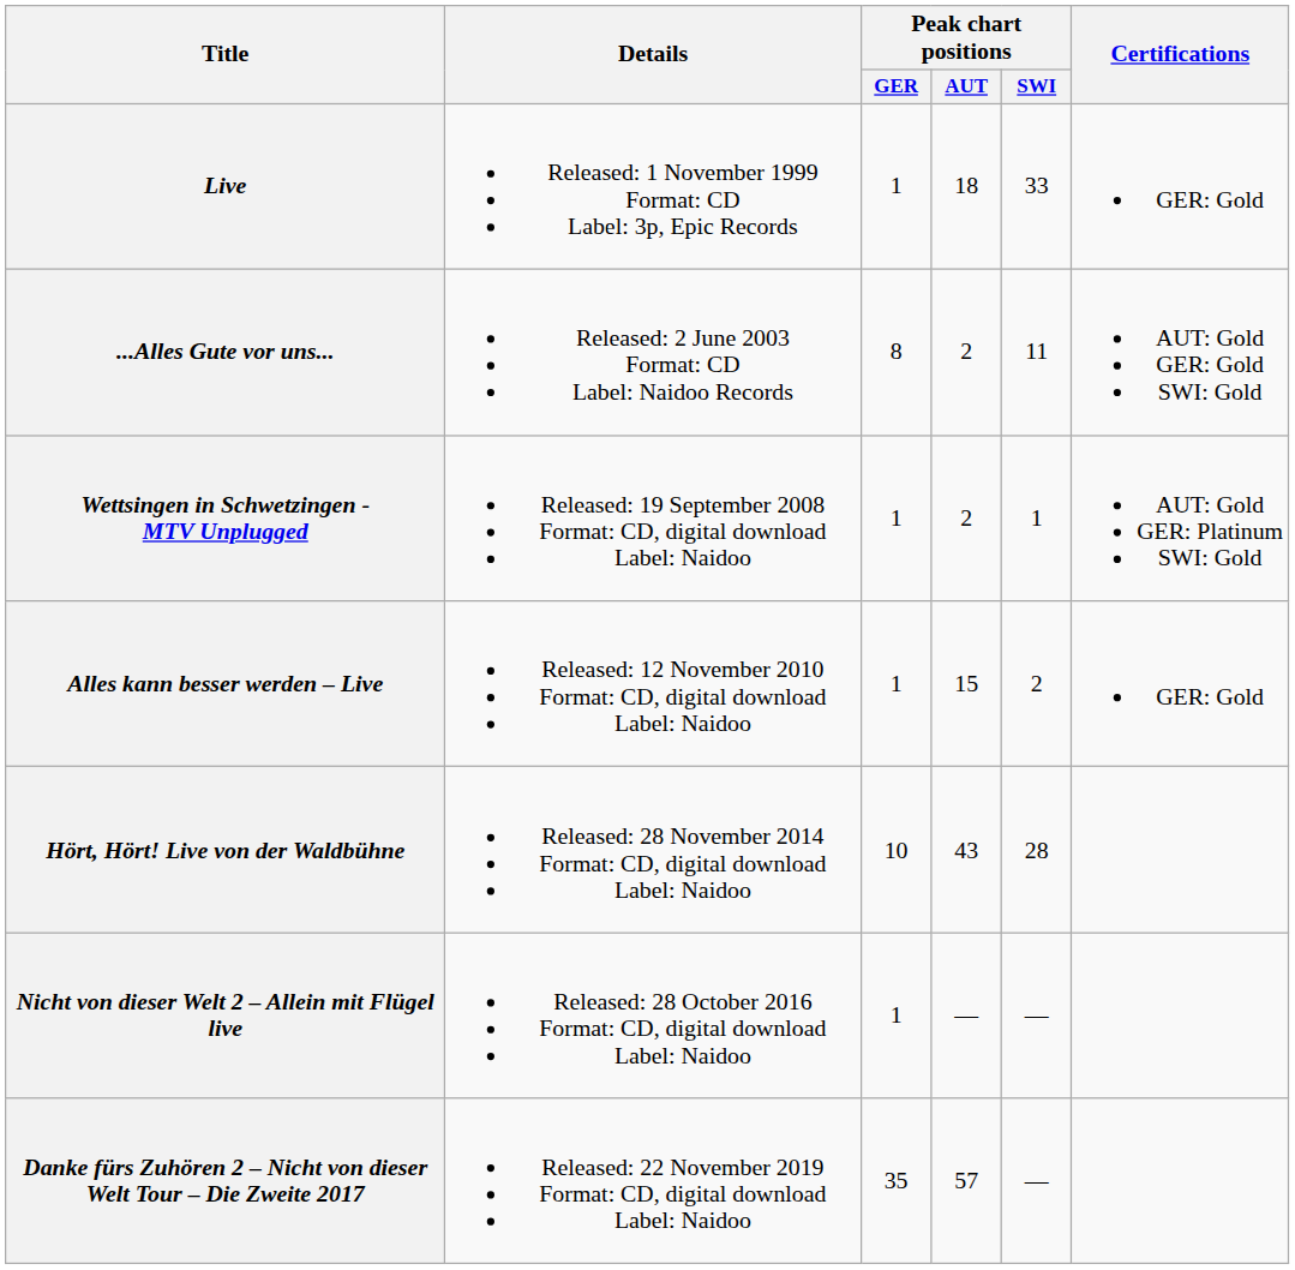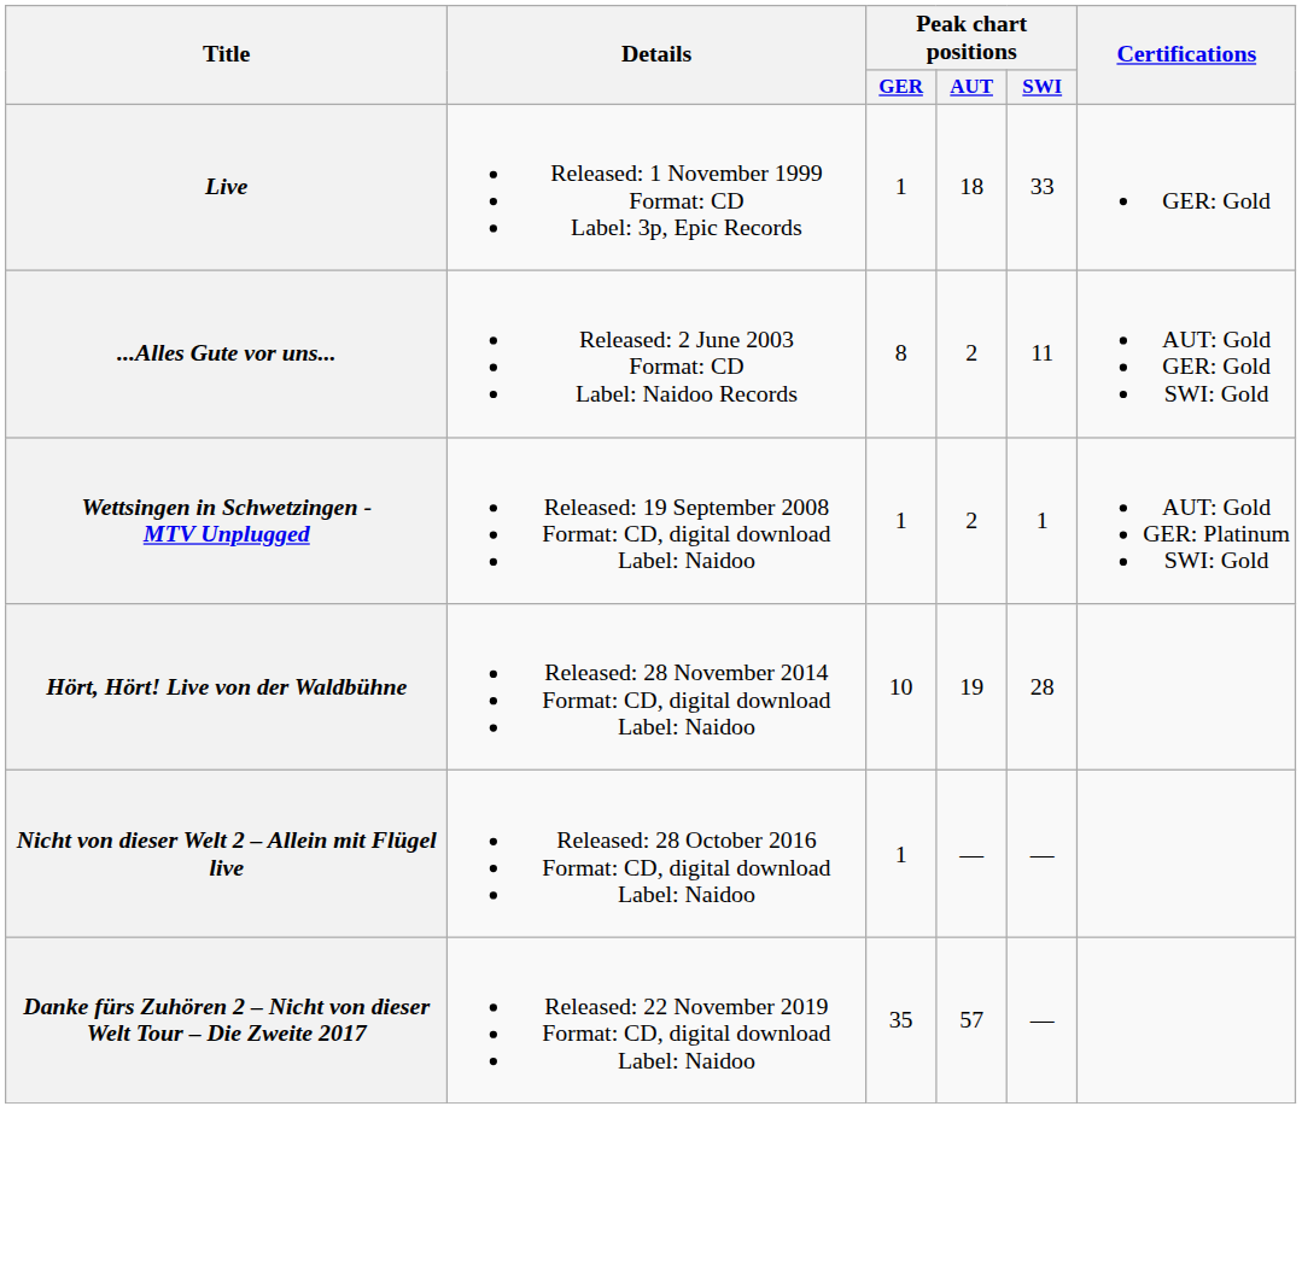 <table class="wikitable plainrowheaders" style="text-align:center;" border="1">
 <tr>
 <th scope="col" rowspan="2" style="width:18em;">Title</th>
 <th scope="col" rowspan="2" style="width:17em;">Details</th>
 <th scope="col" colspan="3">Peak chart positions</th>
 <th scope="col" rowspan="2"><a href='#'>Certifications</a></th>
 </tr>
 <tr>
 <th scope="col" style="width:3em;font-size:85%;"><a href='#'>GER</a><br></th>
 <th scope="col" style="width:3em;font-size:85%;"><a href='#'>AUT</a><br></th>
 <th scope="col" style="width:3em;font-size:85%;"><a href='#'>SWI</a><br></th>
 </tr>
 <tr>
 <th scope="row"><em>Live</em></th>
 <td><br><ul><li>Released: 1 November 1999</li><li>Format: CD</li><li>Label: 3p, Epic Records</li></ul></td>
 <td>1</td>
 <td>18</td>
 <td>33</td>
 <td><br><ul><li>GER: Gold</li></ul></td>
 </tr>
 <tr>
 <th scope="row"><em>...Alles Gute vor uns...</em></th>
 <td><br><ul><li>Released: 2 June 2003</li><li>Format: CD</li><li>Label: Naidoo Records</li></ul></td>
 <td>8</td>
 <td>2</td>
 <td>11</td>
 <td><br><ul><li>AUT: Gold</li><li>GER: Gold</li><li>SWI: Gold</li></ul></td>
 </tr>
 <tr>
 <th scope="row"><em>Wettsingen in Schwetzingen - <br> <a href='#'>MTV Unplugged</a></em></th>
 <td><br><ul><li>Released: 19 September 2008</li><li>Format: CD, digital download</li><li>Label: Naidoo</li></ul></td>
 <td>1</td>
 <td>2</td>
 <td>1</td>
 <td><br><ul><li>AUT: Gold</li><li>GER: Platinum</li><li>SWI: Gold</li></ul></td>
 </tr>
 <tr>
-<th scope="row"><em>Alles kann besser werden – Live</em></th>
-<td><br><ul><li>Released: 12 November 2010</li><li>Format: CD, digital download</li><li>Label: Naidoo</li></ul></td>
-<td>1</td>
-<td>15</td>
-<td>2</td>
-<td><br><ul><li>GER: Gold</li></ul></td>
-</tr>
-<tr>
 <th scope="row"><em>Hört, Hört! Live von der Waldbühne</em></th>
 <td><br><ul><li>Released: 28 November 2014</li><li>Format: CD, digital download</li><li>Label: Naidoo</li></ul></td>
 <td>10</td>
-<td>43</td>
+<td>19</td>
 <td>28</td>
 <td></td>
 </tr>
 <tr>
 <th scope="row"><em>Nicht von dieser Welt 2 – Allein mit Flügel live</em></th>
 <td><br><ul><li>Released: 28 October 2016</li><li>Format: CD, digital download</li><li>Label: Naidoo</li></ul></td>
 <td>1</td>
 <td>—</td>
 <td>—</td>
 <td></td>
 </tr>
 <tr>
 <th scope="row"><em>Danke fürs Zuhören 2 – Nicht von dieser Welt Tour – Die Zweite 2017</em></th>
 <td><br><ul><li>Released: 22 November 2019</li><li>Format: CD, digital download</li><li>Label: Naidoo</li></ul></td>
 <td>35</td>
 <td>57</td>
 <td>—</td>
 <td></td>
 </tr>
 </table>
